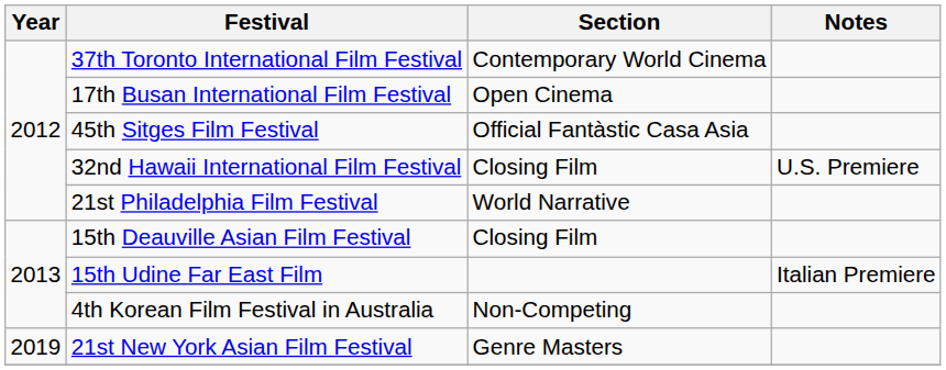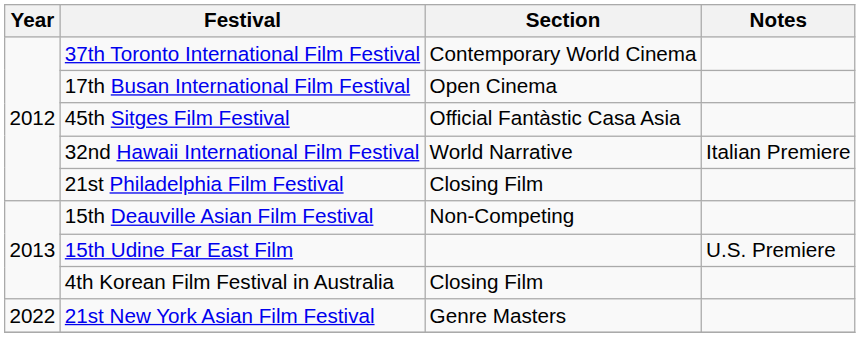 <table class="wikitable">
 <tr>
 <th>Year</th>
 <th>Festival</th>
 <th>Section</th>
 <th>Notes</th>
 </tr>
 <tr>
 <td rowspan="5" style="text-align:center;">2012</td>
 <td><a href='#'>37th Toronto International Film Festival</a></td>
 <td>Contemporary World Cinema</td>
 <td></td>
 </tr>
 <tr>
 <td>17th <a href='#'>Busan International Film Festival</a></td>
 <td>Open Cinema</td>
 <td></td>
 </tr>
 <tr>
 <td>45th <a href='#'>Sitges Film Festival</a></td>
 <td>Official Fantàstic Casa Asia</td>
 <td></td>
 </tr>
 <tr>
 <td>32nd <a href='#'>Hawaii International Film Festival</a></td>
-<td>Closing Film</td>
-<td>U.S. Premiere</td>
+<td>World Narrative</td>
+<td>Italian Premiere</td>
 </tr>
 <tr>
 <td>21st <a href='#'>Philadelphia Film Festival</a></td>
-<td>World Narrative</td>
+<td>Closing Film</td>
 <td></td>
 </tr>
 <tr>
 <td rowspan="3" style="text-align:center;">2013</td>
 <td>15th <a href='#'>Deauville Asian Film Festival</a></td>
-<td>Closing Film</td>
+<td>Non-Competing</td>
 <td></td>
 </tr>
 <tr>
 <td><a href='#'>15th Udine Far East Film</a></td>
 <td></td>
-<td>Italian Premiere</td>
+<td>U.S. Premiere</td>
 </tr>
 <tr>
 <td>4th Korean Film Festival in Australia</td>
-<td>Non-Competing</td>
+<td>Closing Film</td>
 <td></td>
 </tr>
 <tr>
-<td rowspan="1" style="text-align:center;">2019</td>
+<td rowspan="1" style="text-align:center;">2022</td>
 <td><a href='#'>21st New York Asian Film Festival</a></td>
 <td>Genre Masters</td>
 <td></td>
 </tr>
 <tr>
 </tr>
 </table>
